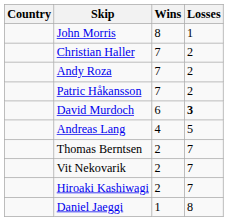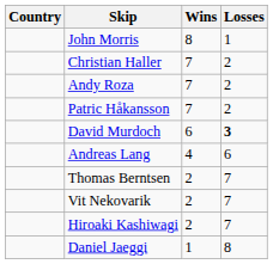 <table class="wikitable">
 <tr>
 <th>Country</th>
 <th>Skip</th>
 <th>Wins</th>
 <th>Losses</th>
 </tr>
 <tr>
 <td></td>
 <td><a href='#'>John Morris</a></td>
 <td>8</td>
 <td>1</td>
 </tr>
 <tr>
 <td></td>
 <td><a href='#'>Christian Haller</a></td>
 <td>7</td>
 <td>2</td>
 </tr>
 <tr>
 <td></td>
 <td><a href='#'>Andy Roza</a></td>
 <td>7</td>
 <td>2</td>
 </tr>
 <tr>
 <td></td>
 <td><a href='#'>Patric Håkansson</a></td>
 <td>7</td>
 <td>2</td>
 </tr>
 <tr>
 <td></td>
 <td><a href='#'>David Murdoch</a></td>
 <td>6</td>
 <td><strong>3</strong></td>
 </tr>
 <tr>
 <td></td>
 <td><a href='#'>Andreas Lang</a></td>
 <td>4</td>
-<td>5</td>
+<td>6</td>
 </tr>
 <tr>
 <td></td>
 <td>Thomas Berntsen</td>
 <td>2</td>
 <td>7</td>
 </tr>
 <tr>
 <td></td>
 <td>Vit Nekovarik</td>
 <td>2</td>
 <td>7</td>
 </tr>
 <tr>
 <td></td>
 <td><a href='#'>Hiroaki Kashiwagi</a></td>
 <td>2</td>
 <td>7</td>
 </tr>
 <tr>
 <td></td>
 <td><a href='#'>Daniel Jaeggi</a></td>
 <td>1</td>
 <td>8</td>
 </tr>
 </table>
